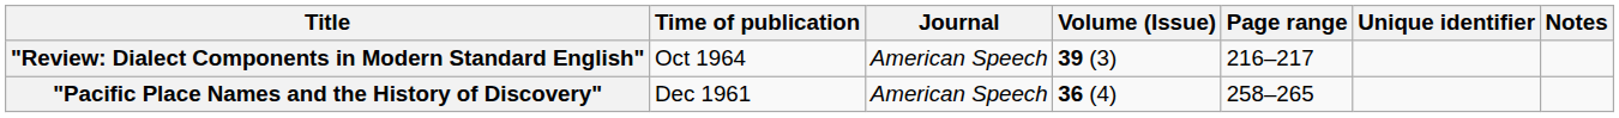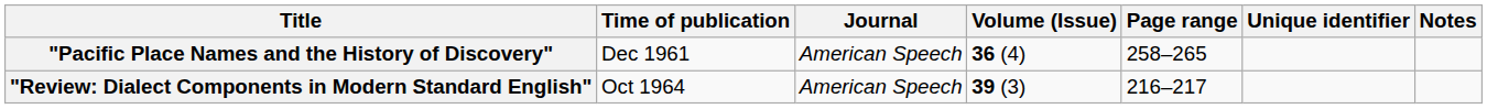 <table class="wikitable sortable plainrowheaders" style="margin-right: 0;">
 <tr>
 <th scope="col" class="unsortable">Title</th>
 <th scope="col">Time of publication</th>
 <th scope="col" class="unsortable">Journal</th>
 <th scope="col" class="unsortable">Volume (Issue)</th>
 <th scope="col" class="unsortable">Page range</th>
 <th scope="col" class="unsortable">Unique identifier</th>
 <th scope="col" class="unsortable">Notes</th>
 </tr>
 <tr>
+<th scope="row">"Pacific Place Names and the History of Discovery"</th>
+<td>Dec 1961</td>
+<td><em>American Speech</em></td>
+<td><strong>36</strong> (4)</td>
+<td>258–265</td>
+<td></td>
+<td></td>
+</tr>
+<tr>
 <th scope="row">"Review: Dialect Components in Modern Standard English"</th>
 <td>Oct 1964</td>
 <td><em>American Speech</em></td>
 <td><strong>39</strong> (3)</td>
 <td>216–217</td>
 <td></td>
 <td></td>
 </tr>
-<tr>
-<th scope="row">"Pacific Place Names and the History of Discovery"</th>
-<td>Dec 1961</td>
-<td><em>American Speech</em></td>
-<td><strong>36</strong> (4)</td>
-<td>258–265</td>
-<td></td>
-<td></td>
-</tr>
 </table>
